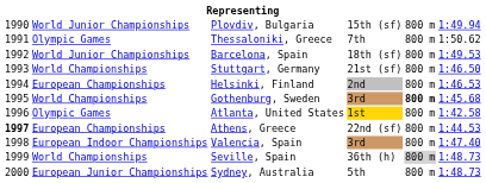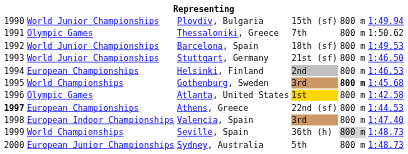 <table>
 <tr>
 <th colspan="6">Representing </th>
 </tr>
 <tr>
 <td>1990</td>
 <td><a href='#'>World Junior Championships</a></td>
 <td><a href='#'>Plovdiv</a>, Bulgaria</td>
 <td>15th (sf)</td>
 <td>800 m</td>
 <td><a href='#'>1:49.94</a></td>
 </tr>
 <tr>
 <td>1991</td>
 <td><a href='#'>Olympic Games</a></td>
 <td><a href='#'>Thessaloniki</a>, Greece</td>
 <td>7th</td>
 <td>800 m</td>
 <td>1:50.62</td>
 </tr>
 <tr>
 <td>1992</td>
 <td><a href='#'>World Junior Championships</a></td>
 <td><a href='#'>Barcelona</a>, Spain</td>
 <td>18th (sf)</td>
 <td>800 m</td>
 <td><a href='#'>1:49.53</a></td>
 </tr>
 <tr>
 <td>1993</td>
-<td><a href='#'>World Championships</a></td>
+<td><a href='#'>World Junior Championships</a></td>
 <td><a href='#'>Stuttgart</a>, Germany</td>
 <td>21st (sf)</td>
 <td>800 m</td>
 <td><a href='#'>1:46.50</a></td>
 </tr>
 <tr>
 <td>1994</td>
 <td><a href='#'>European Championships</a></td>
 <td><a href='#'>Helsinki</a>, Finland</td>
 <td bgcolor=silver>2nd</td>
 <td>800 m</td>
 <td><a href='#'>1:46.53</a></td>
 </tr>
 <tr>
 <td>1995</td>
 <td><a href='#'>World Championships</a></td>
 <td><a href='#'>Gothenburg</a>, Sweden</td>
 <td bgcolor=cc9966>3rd</td>
 <td><strong>800 m</strong></td>
 <td><a href='#'>1:45.68</a></td>
 </tr>
 <tr>
 <td>1996</td>
 <td><a href='#'>Olympic Games</a></td>
 <td><a href='#'>Atlanta</a>, United States</td>
 <td bgcolor=gold>1st</td>
 <td>800 m</td>
 <td><a href='#'>1:42.58</a></td>
 </tr>
 <tr>
 <td><strong>1997</strong></td>
 <td><a href='#'>European Championships</a></td>
 <td><a href='#'>Athens</a>, Greece</td>
 <td>22nd (sf)</td>
 <td>800 m</td>
 <td><a href='#'>1:44.53</a></td>
 </tr>
 <tr>
 <td>1998</td>
 <td><a href='#'>European Indoor Championships</a></td>
 <td><a href='#'>Valencia</a>, Spain</td>
 <td bgcolor=cc9966>3rd</td>
 <td>800 m</td>
 <td><a href='#'>1:47.40</a></td>
 </tr>
 <tr>
 <td>1999</td>
 <td><a href='#'>World Championships</a></td>
 <td><a href='#'>Seville</a>, Spain</td>
 <td>36th (h)</td>
 <td style="background: lightgrey;">800 m</td>
 <td><a href='#'>1:48.73</a></td>
 </tr>
 <tr>
 <td>2000</td>
 <td><a href='#'>European Junior Championships</a></td>
 <td><a href='#'>Sydney</a>, Australia</td>
 <td>5th</td>
 <td>800 m</td>
 <td><a href='#'>1:48.73</a></td>
 </tr>
 </table>
